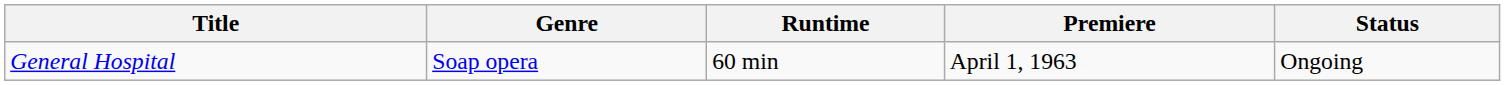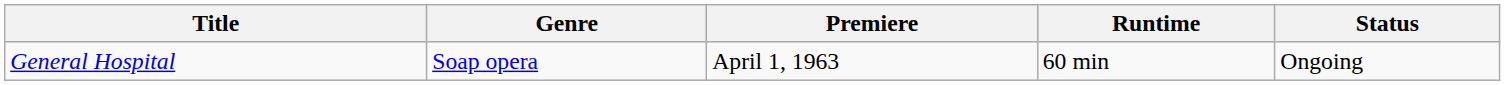 <table class="wikitable sortable" style="width:80%;">
 <tr>
 <th>Title</th>
 <th>Genre</th>
+<th>Premiere</th>
 <th>Runtime</th>
-<th>Premiere</th>
 <th>Status</th>
 </tr>
 <tr>
 <td><em><a href='#'>General Hospital</a></em></td>
 <td><a href='#'>Soap opera</a></td>
+<td>April 1, 1963</td>
 <td>60 min</td>
-<td>April 1, 1963</td>
 <td>Ongoing</td>
 </tr>
 </table>
